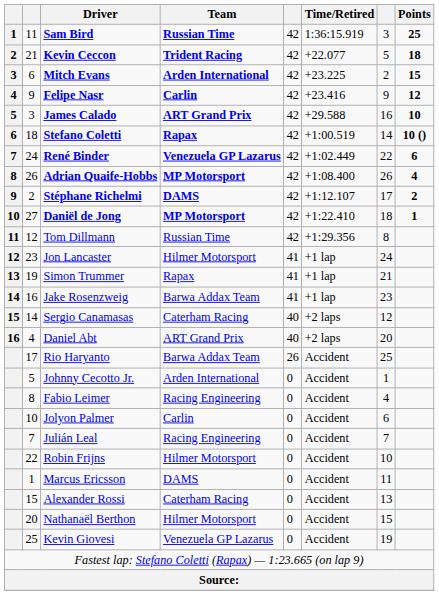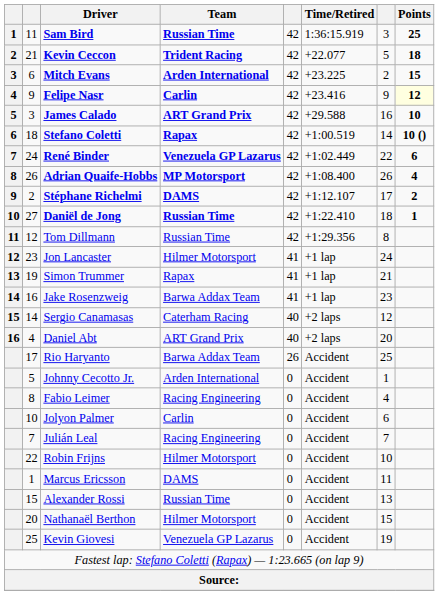 <table class="wikitable" style="font-size:85%">
 <tr>
 <th scope="col"></th>
 <th scope="col"></th>
 <th scope="col">Driver</th>
 <th scope="col">Team</th>
 <th scope="col" class="unsortable"></th>
 <th scope="col" class="unsortable">Time/Retired</th>
 <th scope="col"></th>
 <th scope="col">Points</th>
 </tr>
 <tr>
 <th scope="row">1</th>
 <td align="center">11</td>
 <td data-sort-value="BIR"> <strong><a href='#'>Sam Bird</a></strong></td>
 <td><strong><a href='#'>Russian Time</a></strong></td>
 <td>42</td>
 <td>1:36:15.919</td>
 <td align="center">3</td>
 <td align="center"><strong>25</strong></td>
 </tr>
 <tr>
 <th scope="row">2</th>
 <td align="center">21</td>
 <td data-sort-value="CECC"> <strong><a href='#'>Kevin Ceccon</a></strong></td>
 <td><strong><a href='#'>Trident Racing</a></strong></td>
 <td>42</td>
 <td>+22.077</td>
 <td align="center">5</td>
 <td align="center"><strong>18</strong></td>
 </tr>
 <tr>
 <th scope="row">3</th>
 <td align="center">6</td>
 <td data-sort-value="EVA"> <strong><a href='#'>Mitch Evans</a></strong></td>
 <td><strong><a href='#'>Arden International</a></strong></td>
 <td>42</td>
 <td>+23.225</td>
 <td align="center">2</td>
 <td align="center"><strong>15</strong></td>
 </tr>
 <tr>
 <th scope="row">4</th>
 <td align="center">9</td>
 <td data-sort-value="NAS"> <strong><a href='#'>Felipe Nasr</a></strong></td>
 <td><strong><a href='#'>Carlin</a></strong></td>
 <td>42</td>
 <td>+23.416</td>
 <td align="center">9</td>
-<td align="center"><strong>12</strong></td>
+<td align="center" style="background: lightyellow;"><strong>12</strong></td>
 </tr>
 <tr>
 <th scope="row">5</th>
 <td align="center">3</td>
 <td data-sort-value="CAL"> <strong><a href='#'>James Calado</a></strong></td>
 <td><strong><a href='#'>ART Grand Prix</a></strong></td>
 <td>42</td>
 <td>+29.588</td>
 <td align="center">16</td>
 <td align="center"><strong>10</strong></td>
 </tr>
 <tr>
 <th scope="row">6</th>
 <td align="center">18</td>
 <td data-sort-value="COL"> <strong><a href='#'>Stefano Coletti</a></strong></td>
 <td><strong><a href='#'>Rapax</a></strong></td>
 <td>42</td>
 <td>+1:00.519</td>
 <td align="center">14</td>
 <td align="center"><strong>10 ()</strong></td>
 </tr>
 <tr>
 <th scope="row">7</th>
 <td align="center">24</td>
 <td data-sort-value="BIN"> <strong><a href='#'>René Binder</a></strong></td>
 <td><strong><a href='#'>Venezuela GP Lazarus</a></strong></td>
 <td>42</td>
 <td>+1:02.449</td>
 <td align="center">22</td>
 <td align="center"><strong>6</strong></td>
 </tr>
 <tr>
 <th scope="row">8</th>
 <td align="center">26</td>
 <td data-sort-value="QUA"> <strong><a href='#'>Adrian Quaife-Hobbs</a></strong></td>
 <td><strong><a href='#'>MP Motorsport</a></strong></td>
 <td>42</td>
 <td>+1:08.400</td>
 <td align="center">26</td>
 <td align="center"><strong>4</strong></td>
 </tr>
 <tr>
 <th scope="row">9</th>
 <td align="center">2</td>
 <td data-sort-value="RIC"> <strong><a href='#'>Stéphane Richelmi</a></strong></td>
 <td><strong><a href='#'>DAMS</a></strong></td>
 <td>42</td>
 <td>+1:12.107</td>
 <td align="center">17</td>
 <td align="center"><strong>2</strong></td>
 </tr>
 <tr>
 <th scope="row">10</th>
 <td align="center">27</td>
 <td data-sort-value="DEJ"> <strong><a href='#'>Daniël de Jong</a></strong></td>
-<td><strong><a href='#'>MP Motorsport</a></strong></td>
+<td><strong><a href='#'>Russian Time</a></strong></td>
 <td>42</td>
 <td>+1:22.410</td>
 <td align="center">18</td>
 <td align="center"><strong>1</strong></td>
 </tr>
 <tr>
 <th scope="row">11</th>
 <td align="center">12</td>
 <td data-sort-value="DIL"> <a href='#'>Tom Dillmann</a></td>
 <td><a href='#'>Russian Time</a></td>
 <td>42</td>
 <td>+1:29.356</td>
 <td align="center">8</td>
 <td></td>
 </tr>
 <tr>
 <th scope="row">12</th>
 <td align="center">23</td>
 <td data-sort-value="LAN"> <a href='#'>Jon Lancaster</a></td>
 <td><a href='#'>Hilmer Motorsport</a></td>
 <td>41</td>
 <td>+1 lap</td>
 <td align="center">24</td>
 <td></td>
 </tr>
 <tr>
 <th scope="row">13</th>
 <td align="center">19</td>
 <td data-sort-value="TRU"> <a href='#'>Simon Trummer</a></td>
 <td><a href='#'>Rapax</a></td>
 <td>41</td>
 <td>+1 lap</td>
 <td align="center">21</td>
 <td></td>
 </tr>
 <tr>
 <th scope="row">14</th>
 <td align="center">16</td>
 <td data-sort-value="ROSE"> <a href='#'>Jake Rosenzweig</a></td>
 <td><a href='#'>Barwa Addax Team</a></td>
 <td>41</td>
 <td>+1 lap</td>
 <td align="center">23</td>
 <td></td>
 </tr>
 <tr>
 <th scope="row">15</th>
 <td align="center">14</td>
 <td data-sort-value="CAN"> <a href='#'>Sergio Canamasas</a></td>
 <td><a href='#'>Caterham Racing</a></td>
 <td>40</td>
 <td>+2 laps</td>
 <td align="center">12</td>
 <td></td>
 </tr>
 <tr>
 <th scope="row">16</th>
 <td align="center">4</td>
 <td data-sort-value="ABT"> <a href='#'>Daniel Abt</a></td>
 <td><a href='#'>ART Grand Prix</a></td>
 <td>40</td>
 <td>+2 laps</td>
 <td align="center">20</td>
 <td></td>
 </tr>
 <tr>
 <th scope="row" data-sort-value="17"></th>
 <td align="center">17</td>
 <td data-sort-value="HAR"> <a href='#'>Rio Haryanto</a></td>
 <td><a href='#'>Barwa Addax Team</a></td>
 <td>26</td>
 <td>Accident</td>
 <td align="center">25</td>
 <td></td>
 </tr>
 <tr>
 <th scope="row" data-sort-value="18"></th>
 <td align="center">5</td>
 <td data-sort-value="CECO"> <a href='#'>Johnny Cecotto Jr.</a></td>
 <td><a href='#'>Arden International</a></td>
 <td>0</td>
 <td>Accident</td>
 <td align="center">1</td>
 <td></td>
 </tr>
 <tr>
 <th scope="row" data-sort-value="19"></th>
 <td align="center">8</td>
 <td data-sort-value="LEI"> <a href='#'>Fabio Leimer</a></td>
 <td><a href='#'>Racing Engineering</a></td>
 <td>0</td>
 <td>Accident</td>
 <td align="center">4</td>
 <td></td>
 </tr>
 <tr>
 <th scope="row" data-sort-value="20"></th>
 <td align="center">10</td>
 <td data-sort-value="PAL"> <a href='#'>Jolyon Palmer</a></td>
 <td><a href='#'>Carlin</a></td>
 <td>0</td>
 <td>Accident</td>
 <td align="center">6</td>
 <td></td>
 </tr>
 <tr>
 <th scope="row" data-sort-value="21"></th>
 <td align="center">7</td>
 <td data-sort-value="LEA"> <a href='#'>Julián Leal</a></td>
 <td><a href='#'>Racing Engineering</a></td>
 <td>0</td>
 <td>Accident</td>
 <td align="center">7</td>
 <td></td>
 </tr>
 <tr>
 <th scope="row" data-sort-value="22"></th>
 <td align="center">22</td>
 <td data-sort-value="FRI"> <a href='#'>Robin Frijns</a></td>
 <td><a href='#'>Hilmer Motorsport</a></td>
 <td>0</td>
 <td>Accident</td>
 <td align="center">10</td>
 <td></td>
 </tr>
 <tr>
 <th scope="row" data-sort-value="23"></th>
 <td align="center">1</td>
 <td data-sort-value="ERI"> <a href='#'>Marcus Ericsson</a></td>
 <td><a href='#'>DAMS</a></td>
 <td>0</td>
 <td>Accident</td>
 <td align="center">11</td>
 <td></td>
 </tr>
 <tr>
 <th scope="row" data-sort-value="24"></th>
 <td align="center">15</td>
 <td data-sort-value="ROSS"> <a href='#'>Alexander Rossi</a></td>
-<td><a href='#'>Caterham Racing</a></td>
+<td><a href='#'>Russian Time</a></td>
 <td>0</td>
 <td>Accident</td>
 <td align="center">13</td>
 <td></td>
 </tr>
 <tr>
 <th scope="row" data-sort-value="25"></th>
 <td align="center">20</td>
 <td data-sort-value="BER"> <a href='#'>Nathanaël Berthon</a></td>
 <td><a href='#'>Hilmer Motorsport</a></td>
 <td>0</td>
 <td>Accident</td>
 <td align="center">15</td>
 <td></td>
 </tr>
 <tr>
 <th scope="row" data-sort-value="26"></th>
 <td align="center">25</td>
 <td data-sort-value="GIO"> <a href='#'>Kevin Giovesi</a></td>
 <td><a href='#'>Venezuela GP Lazarus</a></td>
 <td>0</td>
 <td>Accident</td>
 <td align="center">19</td>
 <td></td>
 </tr>
 <tr class="sortbottom">
 <td colspan="8" align="center"><em>Fastest lap: <a href='#'>Stefano Coletti</a> (<a href='#'>Rapax</a>) — 1:23.665 (on lap 9)</em></td>
 </tr>
 <tr class="sortbottom">
 <th colspan="8">Source:</th>
 </tr>
 <tr>
 </tr>
 </table>
